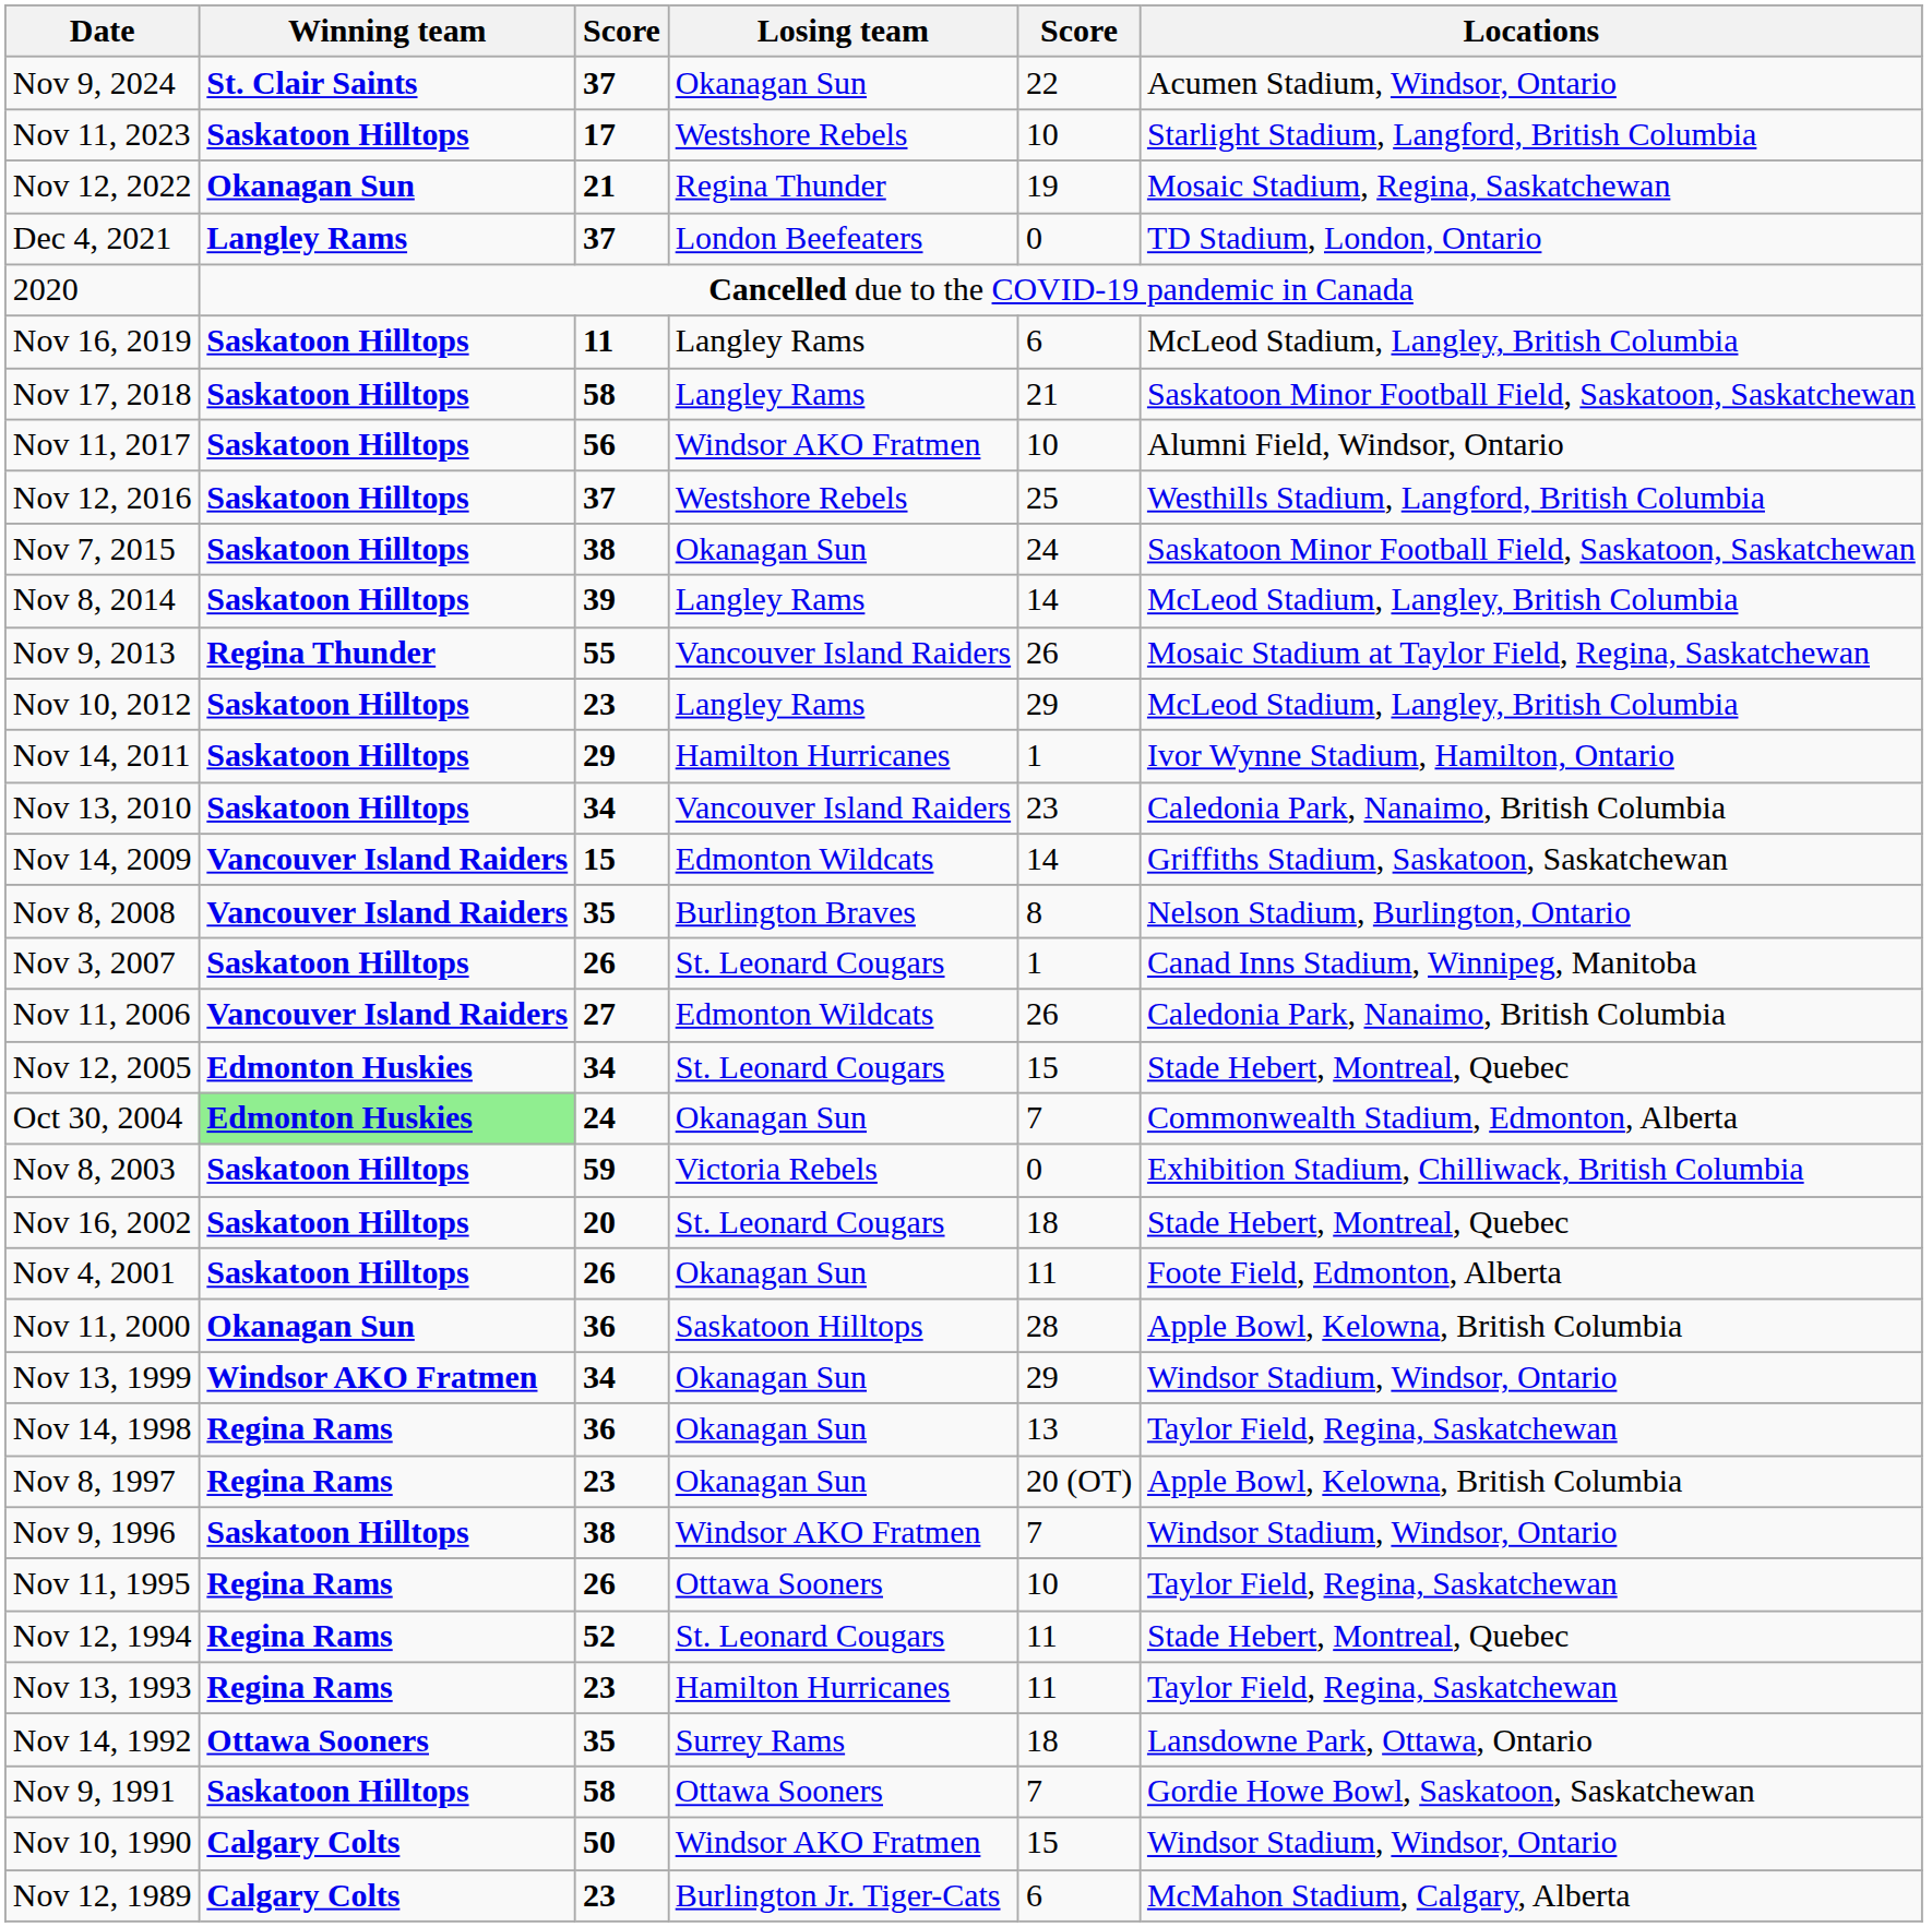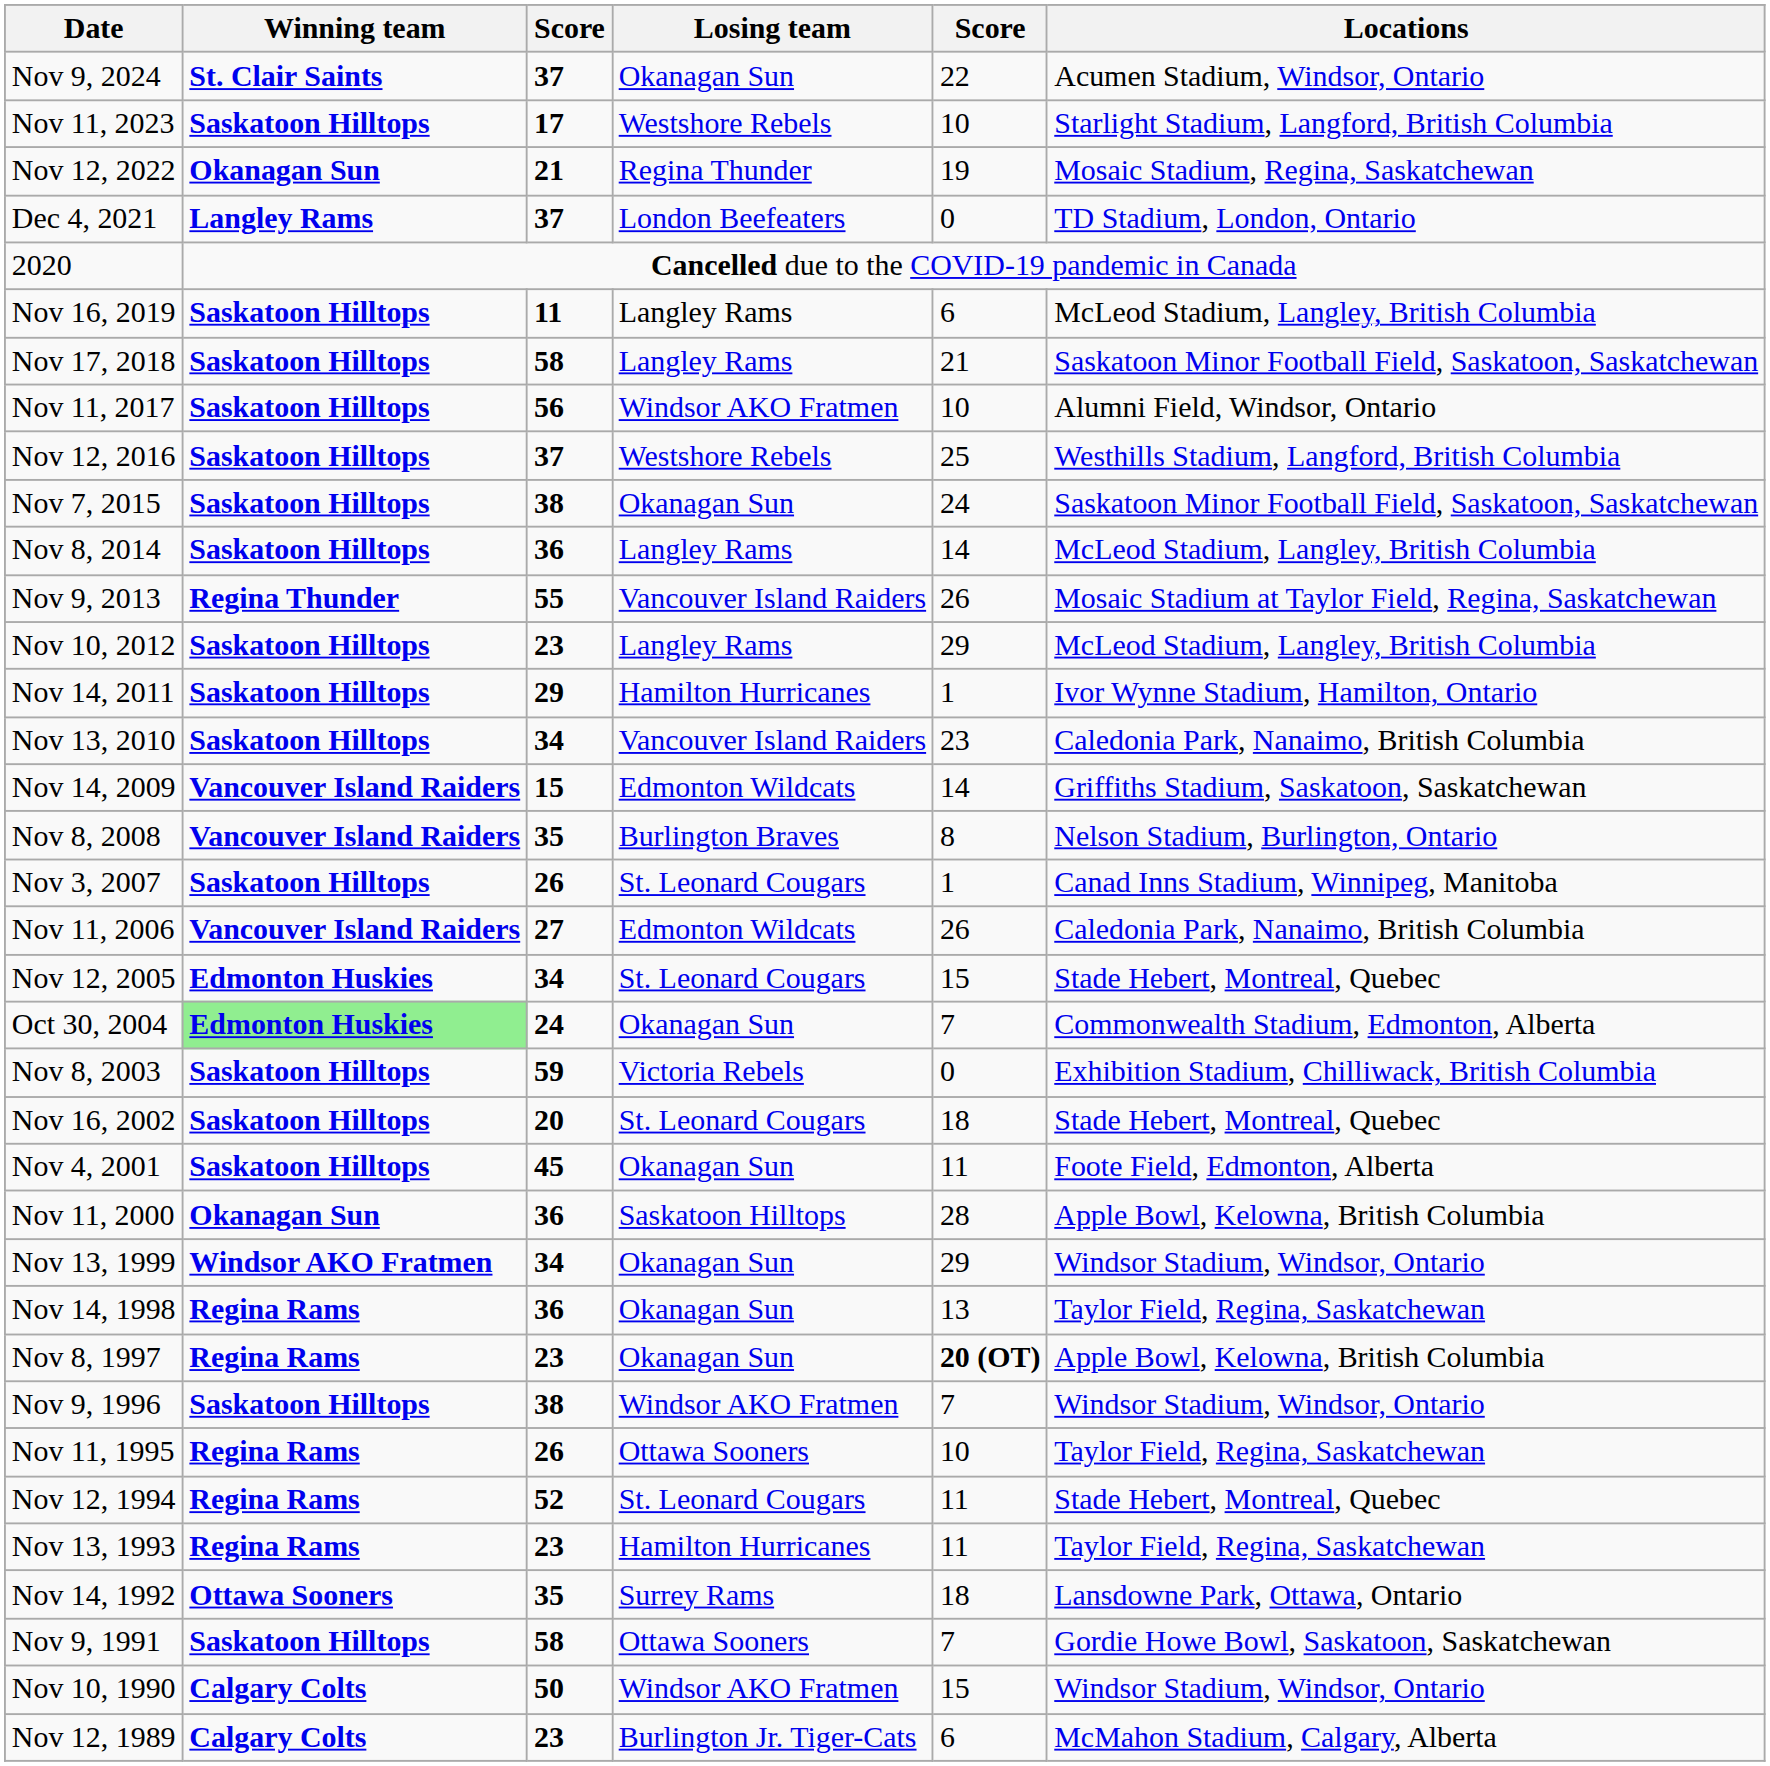 <table class="wikitable">
 <tr>
 <th>Date</th>
 <th>Winning team</th>
 <th>Score</th>
 <th>Losing team</th>
 <th>Score</th>
 <th>Locations</th>
 </tr>
 <tr>
 <td>Nov 9, 2024</td>
 <td><strong><a href='#'>St. Clair Saints</a></strong></td>
 <td><strong>37</strong></td>
 <td><a href='#'>Okanagan Sun</a></td>
 <td>22</td>
 <td>Acumen Stadium, <a href='#'>Windsor, Ontario</a></td>
 </tr>
 <tr>
 <td>Nov 11, 2023</td>
 <td><strong><a href='#'>Saskatoon Hilltops</a></strong></td>
 <td><strong>17</strong></td>
 <td><a href='#'>Westshore Rebels</a></td>
 <td>10</td>
 <td><a href='#'>Starlight Stadium</a>, <a href='#'>Langford, British Columbia</a></td>
 </tr>
 <tr>
 <td>Nov 12, 2022</td>
 <td><strong><a href='#'>Okanagan Sun</a></strong></td>
 <td><strong>21</strong></td>
 <td><a href='#'>Regina Thunder</a></td>
 <td>19</td>
 <td><a href='#'>Mosaic Stadium</a>, <a href='#'>Regina, Saskatchewan</a></td>
 </tr>
 <tr>
 <td>Dec 4, 2021</td>
 <td><strong><a href='#'>Langley Rams</a></strong></td>
 <td><strong>37</strong></td>
 <td><a href='#'>London Beefeaters</a></td>
 <td>0</td>
 <td><a href='#'>TD Stadium</a>, <a href='#'>London, Ontario</a></td>
 </tr>
 <tr>
 <td>2020</td>
 <td colspan="5" align="center"><strong>Cancelled</strong> due to the <a href='#'>COVID-19 pandemic in Canada</a></td>
 </tr>
 <tr>
 <td>Nov 16, 2019</td>
 <td><strong><a href='#'>Saskatoon Hilltops</a></strong></td>
 <td><strong>11</strong></td>
 <td>Langley Rams</td>
 <td>6</td>
 <td>McLeod Stadium, <a href='#'>Langley, British Columbia</a></td>
 </tr>
 <tr>
 <td>Nov 17, 2018</td>
 <td><strong><a href='#'>Saskatoon Hilltops</a></strong></td>
 <td><strong>58</strong></td>
 <td><a href='#'>Langley Rams</a></td>
 <td>21</td>
 <td><a href='#'>Saskatoon Minor Football Field</a>, <a href='#'>Saskatoon, Saskatchewan</a></td>
 </tr>
 <tr>
 <td>Nov 11, 2017</td>
 <td><strong><a href='#'>Saskatoon Hilltops</a></strong></td>
 <td><strong>56</strong></td>
 <td><a href='#'>Windsor AKO Fratmen</a></td>
 <td>10</td>
 <td>Alumni Field, Windsor, Ontario</td>
 </tr>
 <tr>
 <td>Nov 12, 2016</td>
 <td><strong><a href='#'>Saskatoon Hilltops</a></strong></td>
 <td><strong>37</strong></td>
 <td><a href='#'>Westshore Rebels</a></td>
 <td>25</td>
 <td><a href='#'>Westhills Stadium</a>, <a href='#'>Langford, British Columbia</a></td>
 </tr>
 <tr>
 <td>Nov 7, 2015</td>
 <td><strong><a href='#'>Saskatoon Hilltops</a></strong></td>
 <td><strong>38</strong></td>
 <td><a href='#'>Okanagan Sun</a></td>
 <td>24</td>
 <td><a href='#'>Saskatoon Minor Football Field</a>, <a href='#'>Saskatoon, Saskatchewan</a></td>
 </tr>
 <tr>
 <td>Nov 8, 2014</td>
 <td><strong><a href='#'>Saskatoon Hilltops</a></strong></td>
-<td><strong>39</strong></td>
+<td><strong>36</strong></td>
 <td><a href='#'>Langley Rams</a></td>
 <td>14</td>
 <td><a href='#'>McLeod Stadium</a>, <a href='#'>Langley, British Columbia</a></td>
 </tr>
 <tr>
 <td>Nov 9, 2013</td>
 <td><strong><a href='#'>Regina Thunder</a></strong></td>
 <td><strong>55</strong></td>
 <td><a href='#'>Vancouver Island Raiders</a></td>
 <td>26</td>
 <td><a href='#'>Mosaic Stadium at Taylor Field</a>, <a href='#'>Regina, Saskatchewan</a></td>
 </tr>
 <tr>
 <td>Nov 10, 2012</td>
 <td><strong><a href='#'>Saskatoon Hilltops</a></strong></td>
 <td><strong>23</strong></td>
 <td><a href='#'>Langley Rams</a></td>
 <td>29</td>
 <td><a href='#'>McLeod Stadium</a>, <a href='#'>Langley, British Columbia</a></td>
 </tr>
 <tr>
 <td>Nov 14, 2011</td>
 <td><strong><a href='#'>Saskatoon Hilltops</a></strong></td>
 <td><strong>29</strong></td>
 <td><a href='#'>Hamilton Hurricanes</a></td>
 <td>1</td>
 <td><a href='#'>Ivor Wynne Stadium</a>, <a href='#'>Hamilton, Ontario</a></td>
 </tr>
 <tr>
 <td>Nov 13, 2010</td>
 <td><strong><a href='#'>Saskatoon Hilltops</a></strong></td>
 <td><strong>34</strong></td>
 <td><a href='#'>Vancouver Island Raiders</a></td>
 <td>23</td>
 <td><a href='#'>Caledonia Park</a>, <a href='#'>Nanaimo</a>, British Columbia</td>
 </tr>
 <tr>
 <td>Nov 14, 2009</td>
 <td><strong><a href='#'>Vancouver Island Raiders</a></strong></td>
 <td><strong>15</strong></td>
 <td><a href='#'>Edmonton Wildcats</a></td>
 <td>14</td>
 <td><a href='#'>Griffiths Stadium</a>, <a href='#'>Saskatoon</a>, Saskatchewan</td>
 </tr>
 <tr>
 <td>Nov 8, 2008</td>
 <td><strong><a href='#'>Vancouver Island Raiders</a></strong></td>
 <td><strong>35</strong></td>
 <td><a href='#'>Burlington Braves</a></td>
 <td>8</td>
 <td><a href='#'>Nelson Stadium</a>, <a href='#'>Burlington, Ontario</a></td>
 </tr>
 <tr>
 <td>Nov 3, 2007</td>
 <td><strong><a href='#'>Saskatoon Hilltops</a></strong></td>
 <td><strong>26</strong></td>
 <td><a href='#'>St. Leonard Cougars</a></td>
 <td>1</td>
 <td><a href='#'>Canad Inns Stadium</a>, <a href='#'>Winnipeg</a>, Manitoba</td>
 </tr>
 <tr>
 <td>Nov 11, 2006</td>
 <td><strong><a href='#'>Vancouver Island Raiders</a></strong></td>
 <td><strong>27</strong></td>
 <td><a href='#'>Edmonton Wildcats</a></td>
 <td>26</td>
 <td><a href='#'>Caledonia Park</a>, <a href='#'>Nanaimo</a>, British Columbia</td>
 </tr>
 <tr>
 <td>Nov 12, 2005</td>
 <td><strong><a href='#'>Edmonton Huskies</a></strong></td>
 <td><strong>34</strong></td>
 <td><a href='#'>St. Leonard Cougars</a></td>
 <td>15</td>
 <td><a href='#'>Stade Hebert</a>, <a href='#'>Montreal</a>, Quebec</td>
 </tr>
 <tr>
 <td>Oct 30, 2004</td>
 <td style="background: lightgreen;"><strong><a href='#'>Edmonton Huskies</a></strong></td>
 <td><strong>24</strong></td>
 <td><a href='#'>Okanagan Sun</a></td>
 <td>7</td>
 <td><a href='#'>Commonwealth Stadium</a>, <a href='#'>Edmonton</a>, Alberta</td>
 </tr>
 <tr>
 <td>Nov 8, 2003</td>
 <td><strong><a href='#'>Saskatoon Hilltops</a></strong></td>
 <td><strong>59</strong></td>
 <td><a href='#'>Victoria Rebels</a></td>
 <td>0</td>
 <td><a href='#'>Exhibition Stadium</a>, <a href='#'>Chilliwack, British Columbia</a></td>
 </tr>
 <tr>
 <td>Nov 16, 2002</td>
 <td><strong><a href='#'>Saskatoon Hilltops</a></strong></td>
 <td><strong>20</strong></td>
 <td><a href='#'>St. Leonard Cougars</a></td>
 <td>18</td>
 <td><a href='#'>Stade Hebert</a>, <a href='#'>Montreal</a>, Quebec</td>
 </tr>
 <tr>
 <td>Nov 4, 2001</td>
 <td><strong><a href='#'>Saskatoon Hilltops</a></strong></td>
-<td><strong>26</strong></td>
+<td><strong>45</strong></td>
 <td><a href='#'>Okanagan Sun</a></td>
 <td>11</td>
 <td><a href='#'>Foote Field</a>, <a href='#'>Edmonton</a>, Alberta</td>
 </tr>
 <tr>
 <td>Nov 11, 2000</td>
 <td><strong><a href='#'>Okanagan Sun</a></strong></td>
 <td><strong>36</strong></td>
 <td><a href='#'>Saskatoon Hilltops</a></td>
 <td>28</td>
 <td><a href='#'>Apple Bowl</a>, <a href='#'>Kelowna</a>, British Columbia</td>
 </tr>
 <tr>
 <td>Nov 13, 1999</td>
 <td><strong><a href='#'>Windsor AKO Fratmen</a></strong></td>
 <td><strong>34</strong></td>
 <td><a href='#'>Okanagan Sun</a></td>
 <td>29</td>
 <td><a href='#'>Windsor Stadium</a>, <a href='#'>Windsor, Ontario</a></td>
 </tr>
 <tr>
 <td>Nov 14, 1998</td>
 <td><strong><a href='#'>Regina Rams</a></strong></td>
 <td><strong>36</strong></td>
 <td><a href='#'>Okanagan Sun</a></td>
 <td>13</td>
 <td><a href='#'>Taylor Field</a>, <a href='#'>Regina, Saskatchewan</a></td>
 </tr>
 <tr>
 <td>Nov 8, 1997</td>
 <td><strong><a href='#'>Regina Rams</a></strong></td>
 <td><strong>23</strong></td>
 <td><a href='#'>Okanagan Sun</a></td>
-<td>20 (OT)</td>
+<td><strong>20 (OT)</strong></td>
 <td><a href='#'>Apple Bowl</a>, <a href='#'>Kelowna</a>, British Columbia</td>
 </tr>
 <tr>
 <td>Nov 9, 1996</td>
 <td><strong><a href='#'>Saskatoon Hilltops</a></strong></td>
 <td><strong>38</strong></td>
 <td><a href='#'>Windsor AKO Fratmen</a></td>
 <td>7</td>
 <td><a href='#'>Windsor Stadium</a>, <a href='#'>Windsor, Ontario</a></td>
 </tr>
 <tr>
 <td>Nov 11, 1995</td>
 <td><strong><a href='#'>Regina Rams</a></strong></td>
 <td><strong>26</strong></td>
 <td><a href='#'>Ottawa Sooners</a></td>
 <td>10</td>
 <td><a href='#'>Taylor Field</a>, <a href='#'>Regina, Saskatchewan</a></td>
 </tr>
 <tr>
 <td>Nov 12, 1994</td>
 <td><strong><a href='#'>Regina Rams</a></strong></td>
 <td><strong>52</strong></td>
 <td><a href='#'>St. Leonard Cougars</a></td>
 <td>11</td>
 <td><a href='#'>Stade Hebert</a>, <a href='#'>Montreal</a>, Quebec</td>
 </tr>
 <tr>
 <td>Nov 13, 1993</td>
 <td><strong><a href='#'>Regina Rams</a></strong></td>
 <td><strong>23</strong></td>
 <td><a href='#'>Hamilton Hurricanes</a></td>
 <td>11</td>
 <td><a href='#'>Taylor Field</a>, <a href='#'>Regina, Saskatchewan</a></td>
 </tr>
 <tr>
 <td>Nov 14, 1992</td>
 <td><strong><a href='#'>Ottawa Sooners</a></strong></td>
 <td><strong>35</strong></td>
 <td><a href='#'>Surrey Rams</a></td>
 <td>18</td>
 <td><a href='#'>Lansdowne Park</a>, <a href='#'>Ottawa</a>, Ontario</td>
 </tr>
 <tr>
 <td>Nov 9, 1991</td>
 <td><strong><a href='#'>Saskatoon Hilltops</a></strong></td>
 <td><strong>58</strong></td>
 <td><a href='#'>Ottawa Sooners</a></td>
 <td>7</td>
 <td><a href='#'>Gordie Howe Bowl</a>, <a href='#'>Saskatoon</a>, Saskatchewan</td>
 </tr>
 <tr>
 <td>Nov 10, 1990</td>
 <td><strong><a href='#'>Calgary Colts</a></strong></td>
 <td><strong>50</strong></td>
 <td><a href='#'>Windsor AKO Fratmen</a></td>
 <td>15</td>
 <td><a href='#'>Windsor Stadium</a>, <a href='#'>Windsor, Ontario</a></td>
 </tr>
 <tr>
 <td>Nov 12, 1989</td>
 <td><strong><a href='#'>Calgary Colts</a></strong></td>
 <td><strong>23</strong></td>
 <td><a href='#'>Burlington Jr. Tiger-Cats</a></td>
 <td>6</td>
 <td><a href='#'>McMahon Stadium</a>, <a href='#'>Calgary</a>, Alberta</td>
 </tr>
 </table>
